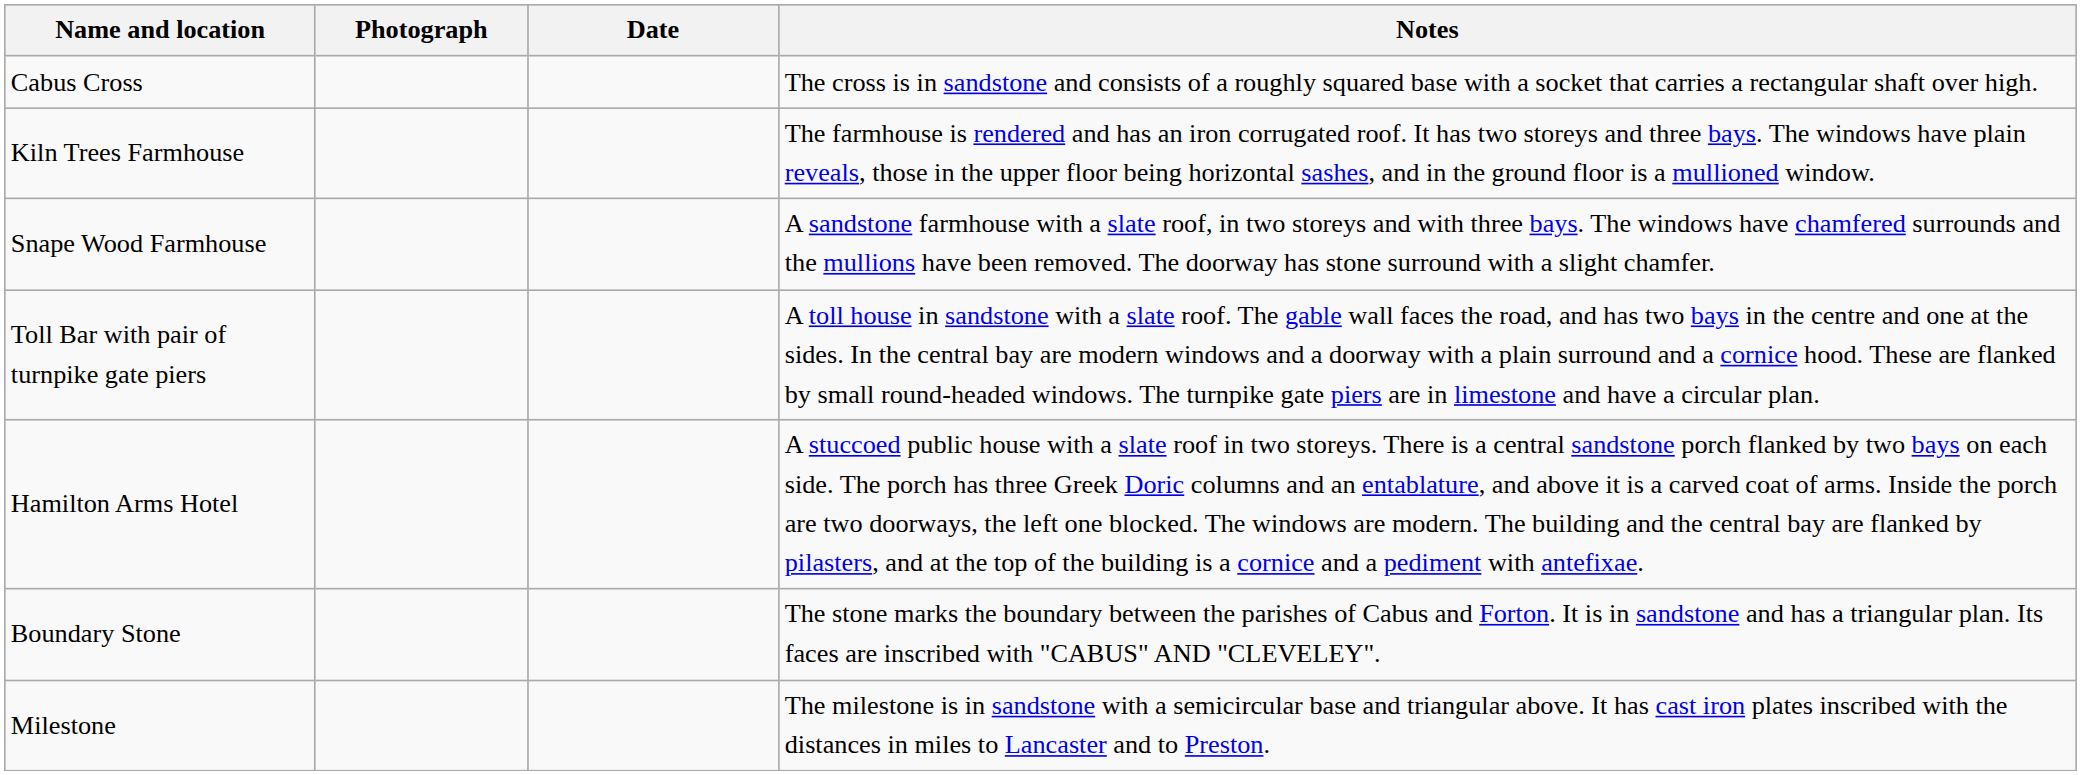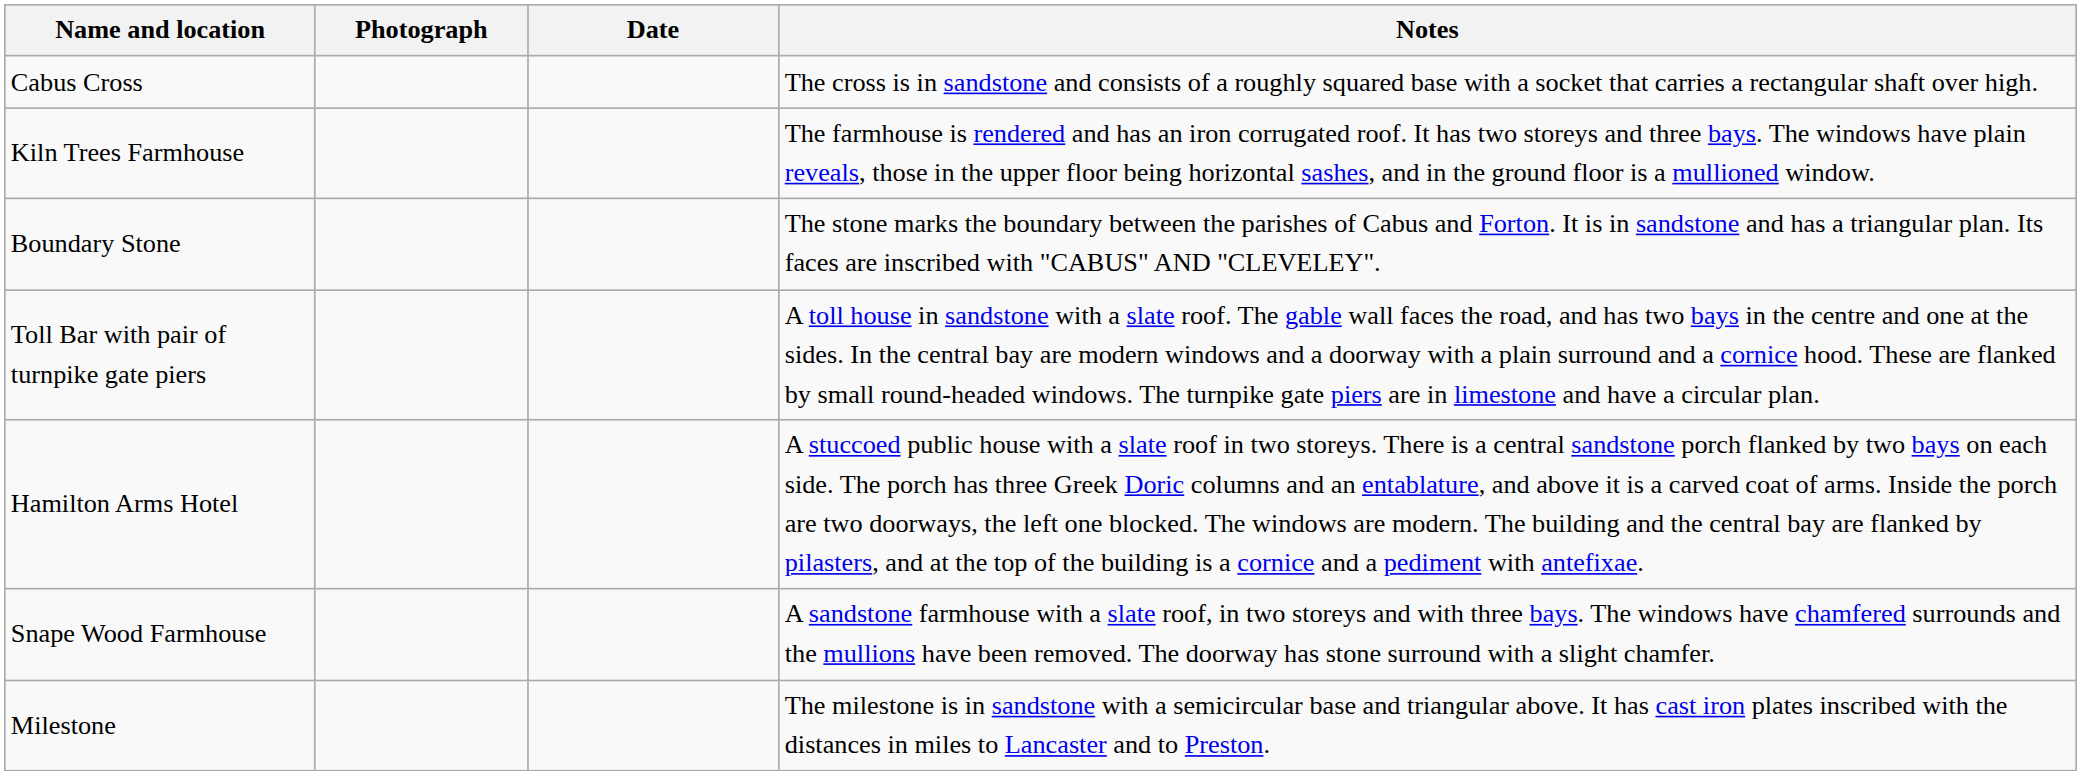 <table class="wikitable sortable plainrowheaders" style="width:100%;border:0px;text-align:left;line-height:150%;">
 <tr>
 <th scope="col"  style="width:150px">Name and location</th>
 <th scope="col"  style="width:100px" class="unsortable">Photograph</th>
 <th scope="col"  style="width:120px">Date</th>
 <th scope="col"  style="width:650px" class="unsortable">Notes</th>
 </tr>
 <tr>
 <td>Cabus Cross<br><small></small></td>
 <td></td>
 <td align="center"></td>
 <td>The cross is in <a href='#'>sandstone</a> and consists of a roughly squared base with a socket that carries a rectangular shaft over  high.</td>
 </tr>
 <tr>
 <td>Kiln Trees Farmhouse<br><small></small></td>
 <td></td>
 <td align="center"></td>
 <td>The farmhouse is <a href='#'>rendered</a> and has an iron corrugated roof.  It has two storeys and three <a href='#'>bays</a>.  The windows have plain <a href='#'>reveals</a>, those in the upper floor being horizontal <a href='#'>sashes</a>, and in the ground floor is a <a href='#'>mullioned</a> window.</td>
 </tr>
 <tr>
-<td>Snape Wood Farmhouse<br><small></small></td>
+<td>Boundary Stone<br><small></small></td>
 <td></td>
 <td align="center"></td>
-<td>A <a href='#'>sandstone</a> farmhouse with a <a href='#'>slate</a> roof, in two storeys and with three <a href='#'>bays</a>.  The windows have <a href='#'>chamfered</a> surrounds and the <a href='#'>mullions</a> have been removed.  The doorway has stone surround with a slight chamfer.</td>
+<td>The stone marks the boundary between the parishes of Cabus and <a href='#'>Forton</a>.  It is in <a href='#'>sandstone</a> and has a triangular plan.  Its faces are inscribed with "CABUS" AND "CLEVELEY".</td>
 </tr>
 <tr>
 <td>Toll Bar with pair of turnpike gate piers<br><small></small></td>
 <td></td>
 <td align="center"></td>
 <td>A <a href='#'>toll house</a> in <a href='#'>sandstone</a> with a <a href='#'>slate</a> roof.  The <a href='#'>gable</a> wall faces the road, and has two <a href='#'>bays</a> in the centre and one at the sides.  In the central bay are modern windows and a doorway with a plain surround and a <a href='#'>cornice</a> hood.  These are flanked by small round-headed windows.  The turnpike gate <a href='#'>piers</a> are in <a href='#'>limestone</a> and have a circular plan.</td>
 </tr>
 <tr>
 <td>Hamilton Arms Hotel<br><small></small></td>
 <td></td>
 <td align="center"></td>
 <td>A <a href='#'>stuccoed</a> public house with a <a href='#'>slate</a> roof in two storeys.  There is a central <a href='#'>sandstone</a> porch flanked by two <a href='#'>bays</a> on each side.  The porch has three Greek <a href='#'>Doric</a> columns and an <a href='#'>entablature</a>, and above it is a carved coat of arms.  Inside the porch are two doorways, the left one blocked.  The windows are modern.  The building and the central bay are flanked by <a href='#'>pilasters</a>, and at the top of the building is a <a href='#'>cornice</a> and a <a href='#'>pediment</a> with <a href='#'>antefixae</a>.</td>
 </tr>
 <tr>
-<td>Boundary Stone<br><small></small></td>
+<td>Snape Wood Farmhouse<br><small></small></td>
 <td></td>
 <td align="center"></td>
-<td>The stone marks the boundary between the parishes of Cabus and <a href='#'>Forton</a>.  It is in <a href='#'>sandstone</a> and has a triangular plan.  Its faces are inscribed with "CABUS" AND "CLEVELEY".</td>
+<td>A <a href='#'>sandstone</a> farmhouse with a <a href='#'>slate</a> roof, in two storeys and with three <a href='#'>bays</a>.  The windows have <a href='#'>chamfered</a> surrounds and the <a href='#'>mullions</a> have been removed.  The doorway has stone surround with a slight chamfer.</td>
 </tr>
 <tr>
 <td>Milestone<br><small></small></td>
 <td></td>
 <td align="center"></td>
 <td>The milestone is in <a href='#'>sandstone</a> with a semicircular base and triangular above.  It has <a href='#'>cast iron</a> plates inscribed with the distances in miles to <a href='#'>Lancaster</a> and to <a href='#'>Preston</a>.</td>
 </tr>
 <tr>
 </tr>
 </table>
